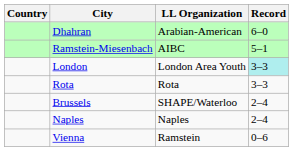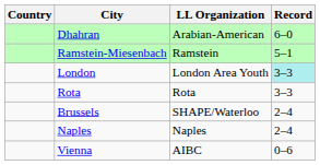 <table class="wikitable">
 <tr>
 <th>Country</th>
 <th>City</th>
 <th>LL Organization</th>
 <th>Record</th>
 </tr>
 <tr bgcolor=#bbffbb>
 <td><strong></strong></td>
 <td><a href='#'>Dhahran</a></td>
 <td>Arabian-American</td>
 <td>6–0</td>
 </tr>
 <tr bgcolor=#bbffbb>
 <td><strong></strong></td>
 <td><a href='#'>Ramstein-Miesenbach</a></td>
-<td>AIBC</td>
+<td>Ramstein</td>
 <td>5–1</td>
 </tr>
 <tr>
 <td><strong></strong></td>
 <td><a href='#'>London</a></td>
 <td>London Area Youth</td>
 <td style="background: paleturquoise;">3–3</td>
 </tr>
 <tr>
 <td><strong></strong></td>
 <td><a href='#'>Rota</a></td>
 <td>Rota</td>
 <td>3–3</td>
 </tr>
 <tr>
 <td><strong></strong></td>
 <td><a href='#'>Brussels</a></td>
 <td>SHAPE/Waterloo</td>
 <td>2–4</td>
 </tr>
 <tr>
 <td><strong></strong></td>
 <td><a href='#'>Naples</a></td>
 <td>Naples</td>
 <td>2–4</td>
 </tr>
 <tr>
 <td><strong></strong></td>
 <td><a href='#'>Vienna</a></td>
-<td>Ramstein</td>
+<td>AIBC</td>
 <td>0–6</td>
 </tr>
 </table>
